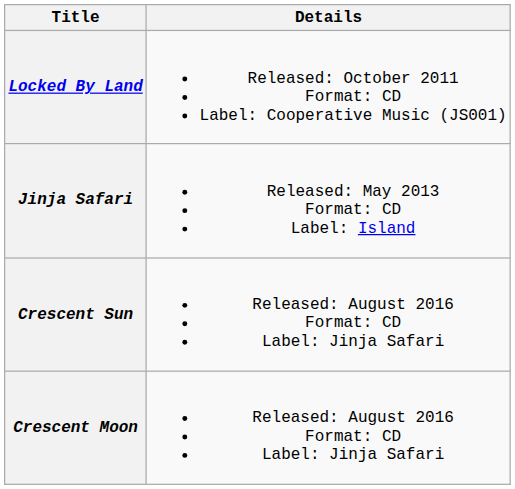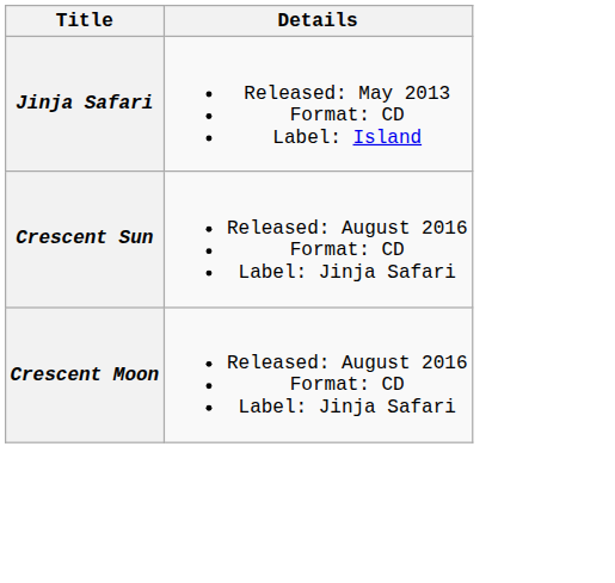 <table class="wikitable plainrowheaders" style="text-align:center;" border="1">
 <tr>
 <th>Title</th>
 <th>Details</th>
-</tr>
-<tr>
-<th scope="row"><em><a href='#'>Locked By Land</a></em></th>
-<td><br><ul><li>Released: October 2011</li><li>Format: CD</li><li>Label: Cooperative Music (JS001)</li></ul></td>
 </tr>
 <tr>
 <th scope="row"><em>Jinja Safari</em></th>
 <td><br><ul><li>Released: May 2013</li><li>Format: CD</li><li>Label: <a href='#'>Island</a></li></ul></td>
 </tr>
 <tr>
 <th scope="row"><em>Crescent Sun</em></th>
 <td><br><ul><li>Released: August 2016</li><li>Format: CD</li><li>Label: Jinja Safari</li></ul></td>
 </tr>
 <tr>
 <th scope="row"><em>Crescent Moon</em></th>
 <td><br><ul><li>Released: August 2016</li><li>Format: CD</li><li>Label: Jinja Safari</li></ul></td>
 </tr>
 </table>
